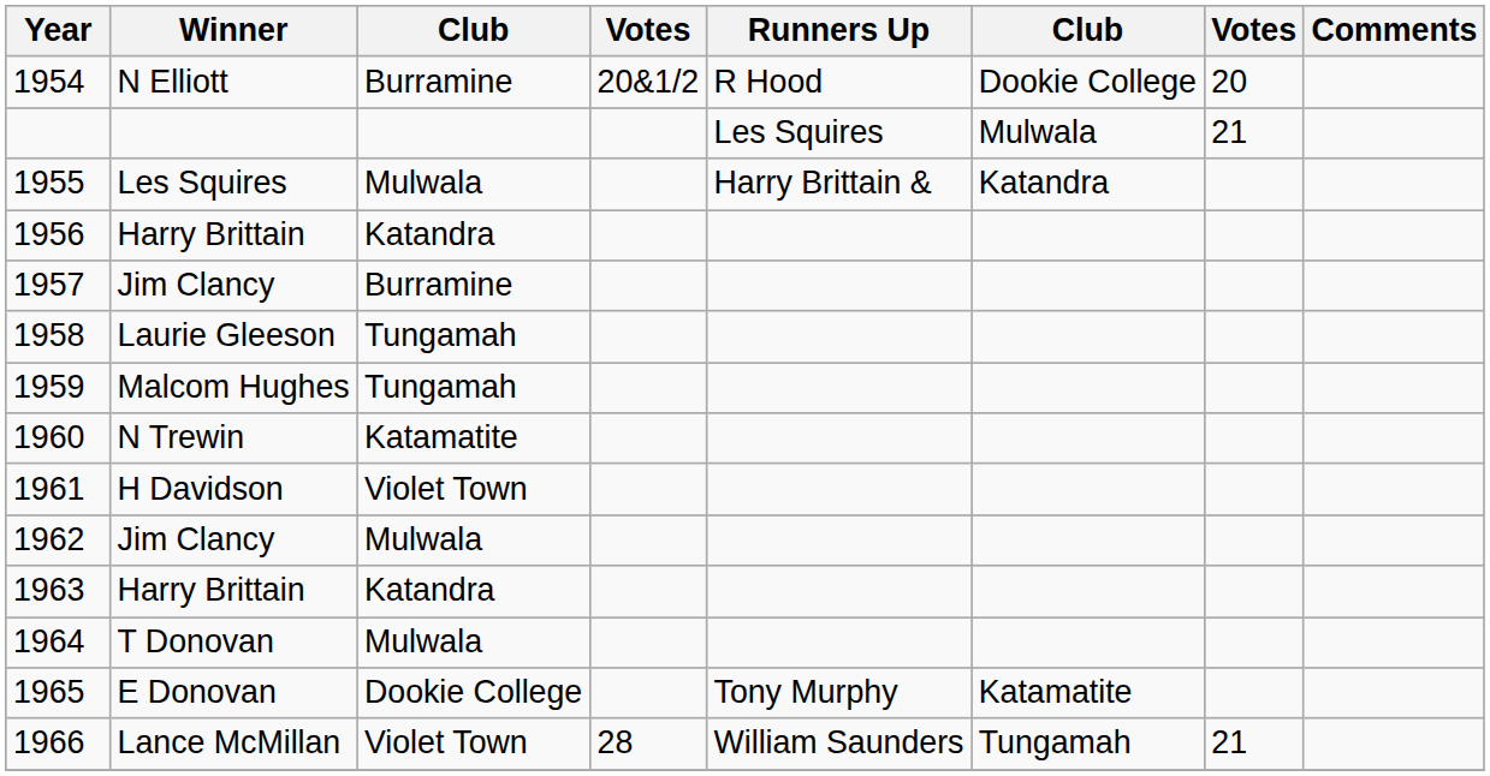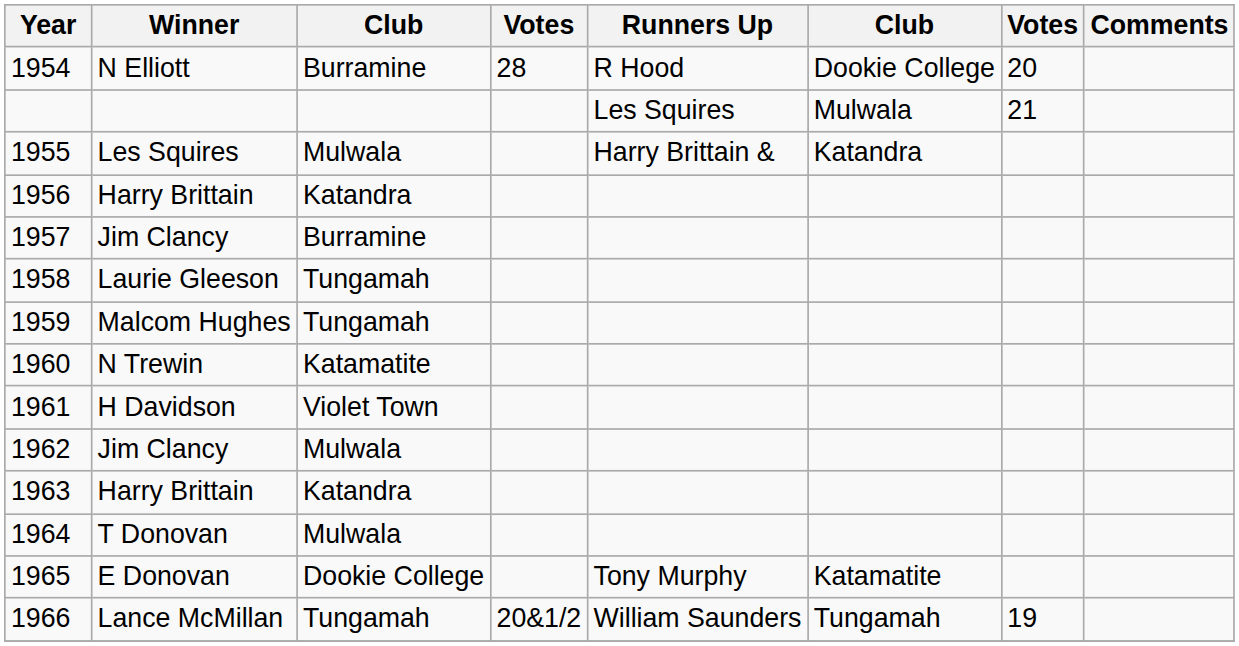 <table class="wikitable sortable">
 <tr>
 <th>Year</th>
 <th><span><strong>Winner</strong></span></th>
 <th>Club</th>
 <th>Votes</th>
 <th>Runners Up</th>
 <th>Club</th>
 <th>Votes</th>
 <th>Comments</th>
 </tr>
 <tr>
 <td>1954</td>
 <td>N Elliott</td>
 <td>Burramine </td>
-<td>20&1/2</td>
+<td>28</td>
 <td>R Hood</td>
 <td>Dookie College</td>
 <td>20</td>
 <td></td>
 </tr>
 <tr>
 <td> </td>
 <td> </td>
 <td></td>
 <td></td>
 <td>Les Squires</td>
 <td>Mulwala</td>
 <td>21</td>
 <td></td>
 </tr>
 <tr>
 <td>1955  </td>
 <td>Les Squires  </td>
 <td>Mulwala  </td>
 <td></td>
 <td>Harry Brittain &</td>
 <td>Katandra</td>
 <td></td>
 <td></td>
 </tr>
 <tr>
 <td>1956 </td>
 <td>Harry Brittain </td>
 <td>Katandra </td>
 <td></td>
 <td> </td>
 <td> </td>
 <td> </td>
 <td></td>
 </tr>
 <tr>
 <td>1957 </td>
 <td>Jim Clancy </td>
 <td>Burramine </td>
 <td></td>
 <td> </td>
 <td> </td>
 <td> </td>
 <td></td>
 </tr>
 <tr>
 <td>1958 </td>
 <td>Laurie Gleeson</td>
 <td>Tungamah</td>
 <td></td>
 <td> </td>
 <td> </td>
 <td> </td>
 <td></td>
 </tr>
 <tr>
 <td>1959 </td>
 <td>Malcom Hughes</td>
 <td>Tungamah</td>
 <td></td>
 <td> </td>
 <td> </td>
 <td> </td>
 <td></td>
 </tr>
 <tr>
 <td>1960 </td>
 <td>N Trewin</td>
 <td>Katamatite </td>
 <td></td>
 <td> </td>
 <td> </td>
 <td> </td>
 <td></td>
 </tr>
 <tr>
 <td>1961 </td>
 <td>H Davidson</td>
 <td>Violet Town </td>
 <td></td>
 <td> </td>
 <td> </td>
 <td> </td>
 <td></td>
 </tr>
 <tr>
 <td>1962 </td>
 <td>Jim Clancy</td>
 <td>Mulwala </td>
 <td></td>
 <td> </td>
 <td> </td>
 <td> </td>
 <td></td>
 </tr>
 <tr>
 <td>1963 </td>
 <td>Harry Brittain</td>
 <td>Katandra </td>
 <td></td>
 <td> </td>
 <td> </td>
 <td> </td>
 <td></td>
 </tr>
 <tr>
 <td>1964 </td>
 <td>T Donovan</td>
 <td>Mulwala </td>
 <td></td>
 <td> </td>
 <td> </td>
 <td> </td>
 <td></td>
 </tr>
 <tr>
 <td>1965 </td>
 <td>E Donovan</td>
 <td>Dookie College</td>
 <td></td>
 <td>Tony Murphy </td>
 <td>Katamatite</td>
 <td> </td>
 <td></td>
 </tr>
 <tr>
 <td>1966 </td>
 <td>Lance McMillan</td>
-<td>Violet Town</td>
-<td>28</td>
+<td>Tungamah</td>
+<td>20&1/2</td>
 <td>William Saunders</td>
 <td>Tungamah </td>
-<td>21</td>
+<td>19</td>
 <td></td>
 </tr>
 <tr>
 </tr>
 </table>
